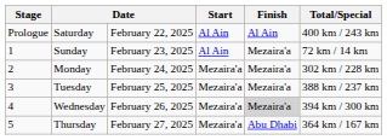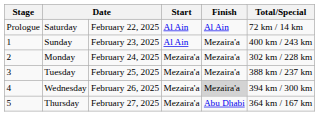 <table class="wikitable" style="font-size:85%;">
 <tr>
 <th>Stage</th>
 <th colspan=2>Date</th>
 <th>Start</th>
 <th>Finish</th>
 <th>Total/Special</th>
 </tr>
 <tr>
 <td>Prologue</td>
 <td>Saturday</td>
 <td>February 22, 2025</td>
 <td><a href='#'>Al Ain</a></td>
 <td><a href='#'>Al Ain</a></td>
-<td>400 km / 243 km</td>
+<td>72 km / 14 km</td>
 </tr>
 <tr>
 <td>1</td>
 <td>Sunday</td>
 <td>February 23, 2025</td>
 <td><a href='#'>Al Ain</a></td>
 <td>Mezaira'a</td>
-<td>72 km / 14 km</td>
+<td>400 km / 243 km</td>
 </tr>
 <tr>
 <td>2</td>
 <td>Monday</td>
 <td>February 24, 2025</td>
 <td>Mezaira'a</td>
 <td>Mezaira'a</td>
 <td>302 km / 228 km</td>
 </tr>
 <tr>
 <td>3</td>
 <td>Tuesday</td>
 <td>February 25, 2025</td>
 <td>Mezaira'a</td>
 <td>Mezaira'a</td>
 <td>388 km / 237 km</td>
 </tr>
 <tr>
 <td>4</td>
 <td>Wednesday</td>
 <td>February 26, 2025</td>
 <td>Mezaira'a</td>
 <td style="background: lightgrey;">Mezaira'a</td>
 <td>394 km / 300 km</td>
 </tr>
 <tr>
 <td>5</td>
 <td>Thursday</td>
 <td>February 27, 2025</td>
 <td>Mezaira'a</td>
 <td><a href='#'>Abu Dhabi</a></td>
 <td>364 km / 167 km</td>
 </tr>
 </table>
